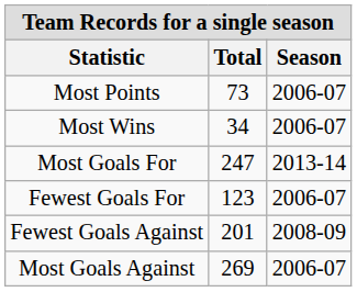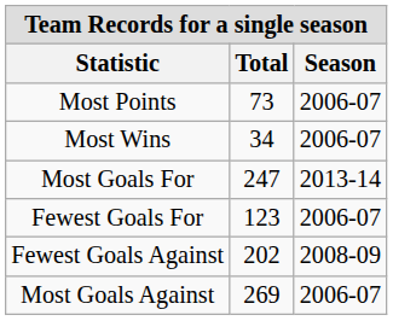 <table class="wikitable">
 <tr align="center"  bgcolor="#dddddd">
 <td colspan="11"><strong>Team Records for a single season</strong></td>
 </tr>
 <tr>
 <th>Statistic</th>
 <th>Total</th>
 <th>Season</th>
 </tr>
 <tr align="center">
 <td>Most Points</td>
 <td>73</td>
 <td>2006-07</td>
 </tr>
 <tr align="center">
 <td>Most Wins</td>
 <td>34</td>
 <td>2006-07</td>
 </tr>
 <tr align="center">
 <td>Most Goals For</td>
 <td>247</td>
 <td>2013-14</td>
 </tr>
 <tr align="center">
 <td>Fewest Goals For</td>
 <td>123</td>
 <td>2006-07</td>
 </tr>
 <tr align="center">
 <td>Fewest Goals Against</td>
-<td>201</td>
+<td>202</td>
 <td>2008-09</td>
 </tr>
 <tr align="center">
 <td>Most Goals Against</td>
 <td>269</td>
 <td>2006-07</td>
 </tr>
 </table>
